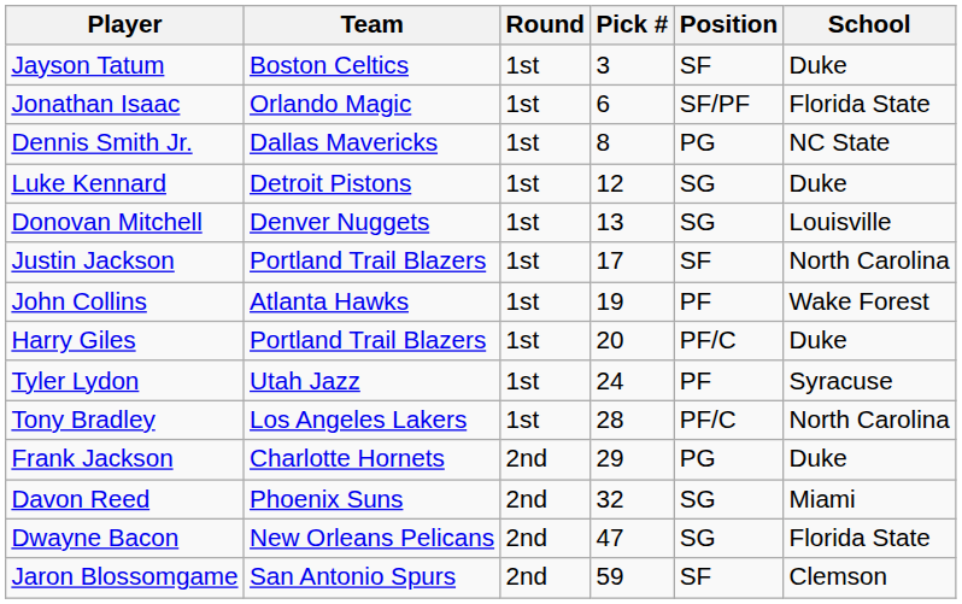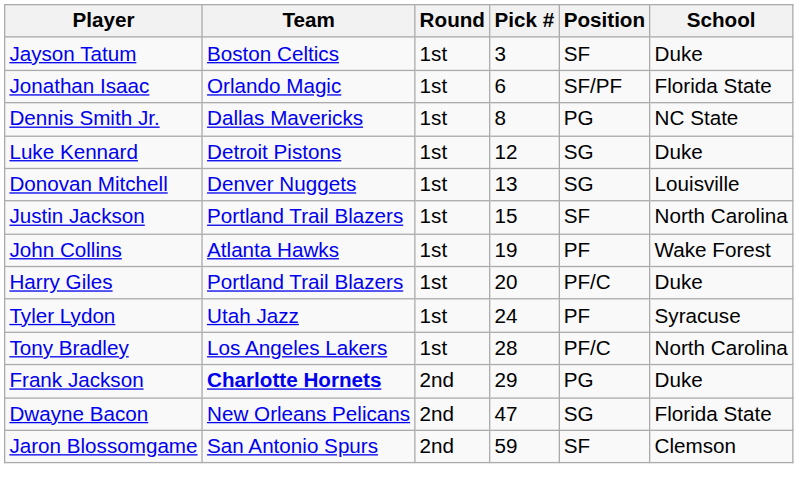 <table class="wikitable">
 <tr>
 <th>Player</th>
 <th>Team</th>
 <th>Round</th>
 <th>Pick #</th>
 <th>Position</th>
 <th>School</th>
 </tr>
 <tr>
 <td><a href='#'>Jayson Tatum</a></td>
 <td><a href='#'>Boston Celtics</a></td>
 <td>1st</td>
 <td>3</td>
 <td>SF</td>
 <td>Duke</td>
 </tr>
 <tr>
 <td><a href='#'>Jonathan Isaac</a></td>
 <td><a href='#'>Orlando Magic</a></td>
 <td>1st</td>
 <td>6</td>
 <td>SF/PF</td>
 <td>Florida State</td>
 </tr>
 <tr>
 <td><a href='#'>Dennis Smith Jr.</a></td>
 <td><a href='#'>Dallas Mavericks</a></td>
 <td>1st</td>
 <td>8</td>
 <td>PG</td>
 <td>NC State</td>
 </tr>
 <tr>
 <td><a href='#'>Luke Kennard</a></td>
 <td><a href='#'>Detroit Pistons</a></td>
 <td>1st</td>
 <td>12</td>
 <td>SG</td>
 <td>Duke</td>
 </tr>
 <tr>
 <td><a href='#'>Donovan Mitchell</a></td>
 <td><a href='#'>Denver Nuggets</a></td>
 <td>1st</td>
 <td>13</td>
 <td>SG</td>
 <td>Louisville</td>
 </tr>
 <tr>
 <td><a href='#'>Justin Jackson</a></td>
 <td><a href='#'>Portland Trail Blazers</a></td>
 <td>1st</td>
-<td>17</td>
+<td>15</td>
 <td>SF</td>
 <td>North Carolina</td>
 </tr>
 <tr>
 <td><a href='#'>John Collins</a></td>
 <td><a href='#'>Atlanta Hawks</a></td>
 <td>1st</td>
 <td>19</td>
 <td>PF</td>
 <td>Wake Forest</td>
 </tr>
 <tr>
 <td><a href='#'>Harry Giles</a></td>
 <td><a href='#'>Portland Trail Blazers</a></td>
 <td>1st</td>
 <td>20</td>
 <td>PF/C</td>
 <td>Duke</td>
 </tr>
 <tr>
 <td><a href='#'>Tyler Lydon</a></td>
 <td><a href='#'>Utah Jazz</a></td>
 <td>1st</td>
 <td>24</td>
 <td>PF</td>
 <td>Syracuse</td>
 </tr>
 <tr>
 <td><a href='#'>Tony Bradley</a></td>
 <td><a href='#'>Los Angeles Lakers</a></td>
 <td>1st</td>
 <td>28</td>
 <td>PF/C</td>
 <td>North Carolina</td>
 </tr>
 <tr>
 <td><a href='#'>Frank Jackson</a></td>
-<td><a href='#'>Charlotte Hornets</a></td>
+<td><strong><a href='#'>Charlotte Hornets</a></strong></td>
 <td>2nd</td>
 <td>29</td>
 <td>PG</td>
 <td>Duke</td>
-</tr>
-<tr>
-<td><a href='#'>Davon Reed</a></td>
-<td><a href='#'>Phoenix Suns</a></td>
-<td>2nd</td>
-<td>32</td>
-<td>SG</td>
-<td>Miami</td>
 </tr>
 <tr>
 <td><a href='#'>Dwayne Bacon</a></td>
 <td><a href='#'>New Orleans Pelicans</a></td>
 <td>2nd</td>
 <td>47</td>
 <td>SG</td>
 <td>Florida State</td>
 </tr>
 <tr>
 <td><a href='#'>Jaron Blossomgame</a></td>
 <td><a href='#'>San Antonio Spurs</a></td>
 <td>2nd</td>
 <td>59</td>
 <td>SF</td>
 <td>Clemson</td>
 </tr>
 </table>
